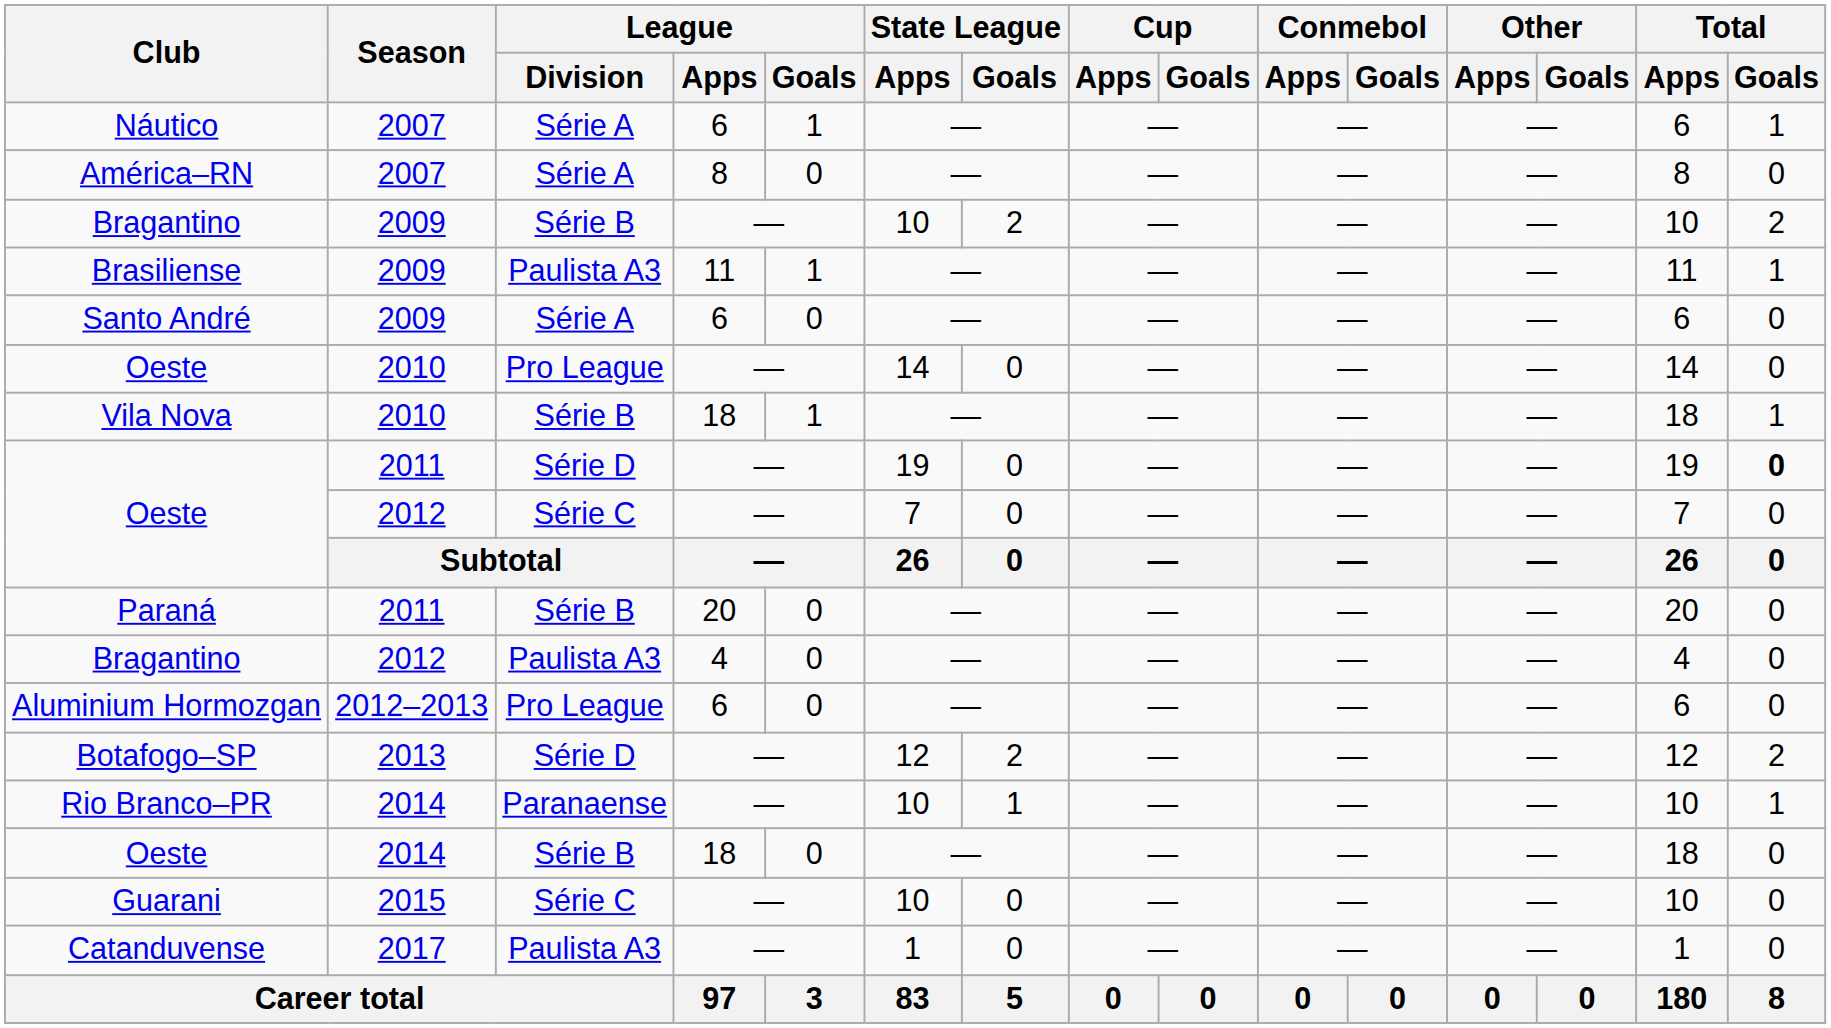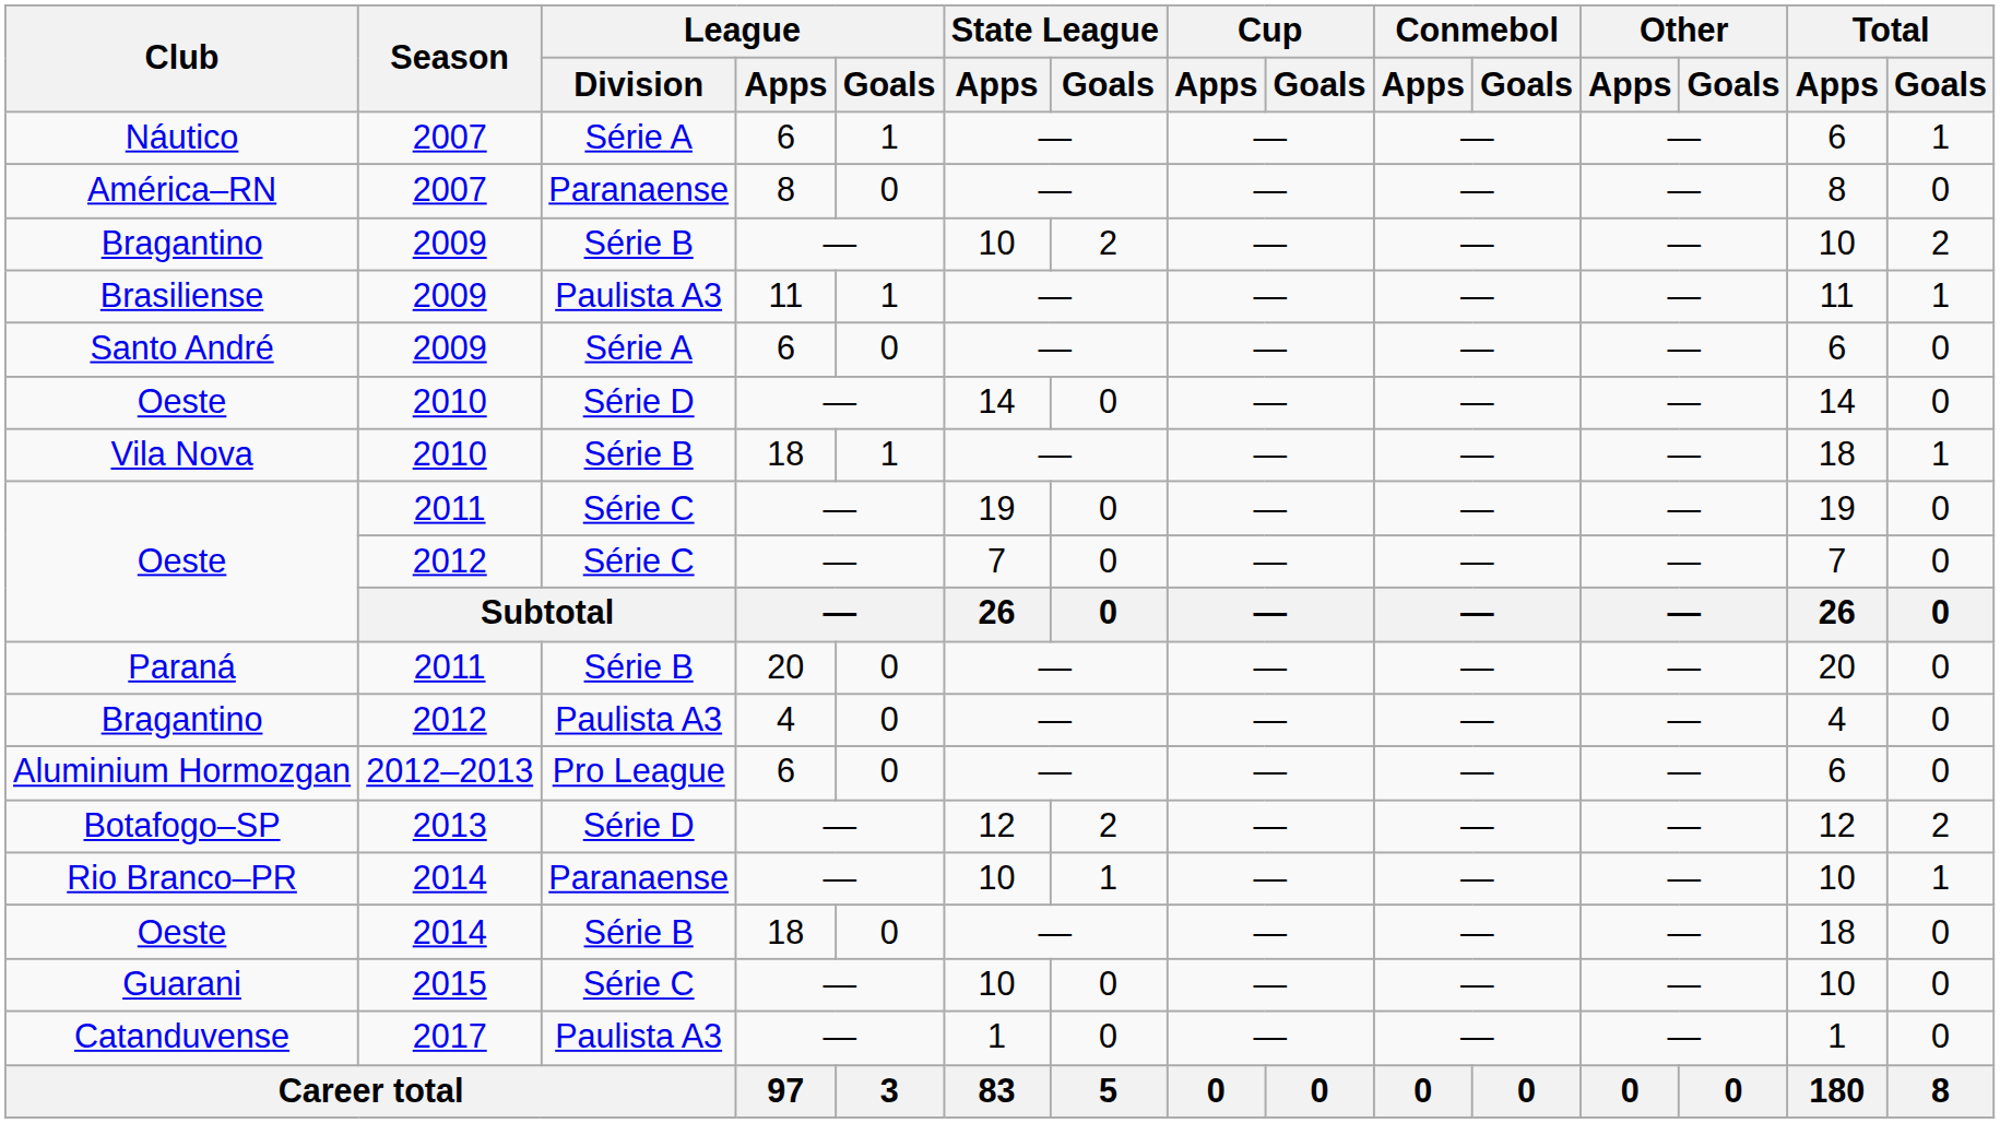 <table class="wikitable" style="text-align: center;">
 <tr>
 <th rowspan="2">Club</th>
 <th rowspan="2">Season</th>
 <th colspan="3">League</th>
 <th colspan="2">State League</th>
 <th colspan="2">Cup</th>
 <th colspan="2">Conmebol</th>
 <th colspan="2">Other</th>
 <th colspan="2">Total</th>
 </tr>
 <tr>
 <th>Division</th>
 <th>Apps</th>
 <th>Goals</th>
 <th>Apps</th>
 <th>Goals</th>
 <th>Apps</th>
 <th>Goals</th>
 <th>Apps</th>
 <th>Goals</th>
 <th>Apps</th>
 <th>Goals</th>
 <th>Apps</th>
 <th>Goals</th>
 </tr>
 <tr>
 <td valign="center"><a href='#'>Náutico</a></td>
 <td><a href='#'>2007</a></td>
 <td><a href='#'>Série A</a></td>
 <td>6</td>
 <td>1</td>
 <td colspan="2">—</td>
 <td colspan="2">—</td>
 <td colspan="2">—</td>
 <td colspan="2">—</td>
 <td>6</td>
 <td>1</td>
 </tr>
 <tr>
 <td valign="center"><a href='#'>América–RN</a></td>
 <td><a href='#'>2007</a></td>
-<td><a href='#'>Série A</a></td>
+<td><a href='#'>Paranaense</a></td>
 <td>8</td>
 <td>0</td>
 <td colspan="2">—</td>
 <td colspan="2">—</td>
 <td colspan="2">—</td>
 <td colspan="2">—</td>
 <td>8</td>
 <td>0</td>
 </tr>
 <tr>
 <td valign="center"><a href='#'>Bragantino</a></td>
 <td><a href='#'>2009</a></td>
 <td><a href='#'>Série B</a></td>
 <td colspan="2">—</td>
 <td>10</td>
 <td>2</td>
 <td colspan="2">—</td>
 <td colspan="2">—</td>
 <td colspan="2">—</td>
 <td>10</td>
 <td>2</td>
 </tr>
 <tr>
 <td valign="center"><a href='#'>Brasiliense</a></td>
 <td><a href='#'>2009</a></td>
 <td><a href='#'>Paulista A3</a></td>
 <td>11</td>
 <td>1</td>
 <td colspan="2">—</td>
 <td colspan="2">—</td>
 <td colspan="2">—</td>
 <td colspan="2">—</td>
 <td>11</td>
 <td>1</td>
 </tr>
 <tr>
 <td valign="center"><a href='#'>Santo André</a></td>
 <td><a href='#'>2009</a></td>
 <td><a href='#'>Série A</a></td>
 <td>6</td>
 <td>0</td>
 <td colspan="2">—</td>
 <td colspan="2">—</td>
 <td colspan="2">—</td>
 <td colspan="2">—</td>
 <td>6</td>
 <td>0</td>
 </tr>
 <tr>
 <td valign="center"><a href='#'>Oeste</a></td>
 <td><a href='#'>2010</a></td>
-<td><a href='#'>Pro League</a></td>
+<td><a href='#'>Série D</a></td>
 <td colspan="2">—</td>
 <td>14</td>
 <td>0</td>
 <td colspan="2">—</td>
 <td colspan="2">—</td>
 <td colspan="2">—</td>
 <td>14</td>
 <td>0</td>
 </tr>
 <tr>
 <td valign="center"><a href='#'>Vila Nova</a></td>
 <td><a href='#'>2010</a></td>
 <td><a href='#'>Série B</a></td>
 <td>18</td>
 <td>1</td>
 <td colspan="2">—</td>
 <td colspan="2">—</td>
 <td colspan="2">—</td>
 <td colspan="2">—</td>
 <td>18</td>
 <td>1</td>
 </tr>
 <tr>
 <td rowspan=3 valign="center"><a href='#'>Oeste</a></td>
 <td><a href='#'>2011</a></td>
-<td><a href='#'>Série D</a></td>
+<td><a href='#'>Série C</a></td>
 <td colspan="2">—</td>
 <td>19</td>
 <td>0</td>
 <td colspan="2">—</td>
 <td colspan="2">—</td>
 <td colspan="2">—</td>
 <td>19</td>
-<td><strong>0</strong></td>
+<td>0</td>
 </tr>
 <tr>
 <td><a href='#'>2012</a></td>
 <td><a href='#'>Série C</a></td>
 <td colspan="2">—</td>
 <td>7</td>
 <td>0</td>
 <td colspan="2">—</td>
 <td colspan="2">—</td>
 <td colspan="2">—</td>
 <td>7</td>
 <td>0</td>
 </tr>
 <tr>
 <th colspan="2"><strong>Subtotal</strong></th>
 <th colspan="2">—</th>
 <th>26</th>
 <th>0</th>
 <th colspan="2">—</th>
 <th colspan="2">—</th>
 <th colspan="2">—</th>
 <th>26</th>
 <th>0</th>
 </tr>
 <tr>
 <td valign="center"><a href='#'>Paraná</a></td>
 <td><a href='#'>2011</a></td>
 <td><a href='#'>Série B</a></td>
 <td>20</td>
 <td>0</td>
 <td colspan="2">—</td>
 <td colspan="2">—</td>
 <td colspan="2">—</td>
 <td colspan="2">—</td>
 <td>20</td>
 <td>0</td>
 </tr>
 <tr>
 <td valign="center"><a href='#'>Bragantino</a></td>
 <td><a href='#'>2012</a></td>
 <td><a href='#'>Paulista A3</a></td>
 <td>4</td>
 <td>0</td>
 <td colspan="2">—</td>
 <td colspan="2">—</td>
 <td colspan="2">—</td>
 <td colspan="2">—</td>
 <td>4</td>
 <td>0</td>
 </tr>
 <tr>
 <td valign="center"><a href='#'>Aluminium Hormozgan</a></td>
 <td><a href='#'>2012–2013</a></td>
 <td><a href='#'>Pro League</a></td>
 <td>6</td>
 <td>0</td>
 <td colspan="2">—</td>
 <td colspan="2">—</td>
 <td colspan="2">—</td>
 <td colspan="2">—</td>
 <td>6</td>
 <td>0</td>
 </tr>
 <tr>
 <td valign="center"><a href='#'>Botafogo–SP</a></td>
 <td><a href='#'>2013</a></td>
 <td><a href='#'>Série D</a></td>
 <td colspan="2">—</td>
 <td>12</td>
 <td>2</td>
 <td colspan="2">—</td>
 <td colspan="2">—</td>
 <td colspan="2">—</td>
 <td>12</td>
 <td>2</td>
 </tr>
 <tr>
 <td valign="center"><a href='#'>Rio Branco–PR</a></td>
 <td><a href='#'>2014</a></td>
 <td><a href='#'>Paranaense</a></td>
 <td colspan="2">—</td>
 <td>10</td>
 <td>1</td>
 <td colspan="2">—</td>
 <td colspan="2">—</td>
 <td colspan="2">—</td>
 <td>10</td>
 <td>1</td>
 </tr>
 <tr>
 <td valign="center"><a href='#'>Oeste</a></td>
 <td><a href='#'>2014</a></td>
 <td><a href='#'>Série B</a></td>
 <td>18</td>
 <td>0</td>
 <td colspan="2">—</td>
 <td colspan="2">—</td>
 <td colspan="2">—</td>
 <td colspan="2">—</td>
 <td>18</td>
 <td>0</td>
 </tr>
 <tr>
 <td valign="center"><a href='#'>Guarani</a></td>
 <td><a href='#'>2015</a></td>
 <td><a href='#'>Série C</a></td>
 <td colspan="2">—</td>
 <td>10</td>
 <td>0</td>
 <td colspan="2">—</td>
 <td colspan="2">—</td>
 <td colspan="2">—</td>
 <td>10</td>
 <td>0</td>
 </tr>
 <tr>
 <td valign="center"><a href='#'>Catanduvense</a></td>
 <td><a href='#'>2017</a></td>
 <td><a href='#'>Paulista A3</a></td>
 <td colspan="2">—</td>
 <td>1</td>
 <td>0</td>
 <td colspan="2">—</td>
 <td colspan="2">—</td>
 <td colspan="2">—</td>
 <td>1</td>
 <td>0</td>
 </tr>
 <tr>
 <th colspan="3"><strong>Career total</strong></th>
 <th>97</th>
 <th>3</th>
 <th>83</th>
 <th>5</th>
 <th>0</th>
 <th>0</th>
 <th>0</th>
 <th>0</th>
 <th>0</th>
 <th>0</th>
 <th>180</th>
 <th>8</th>
 </tr>
 </table>
